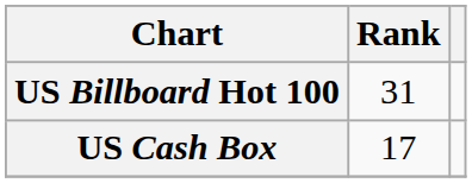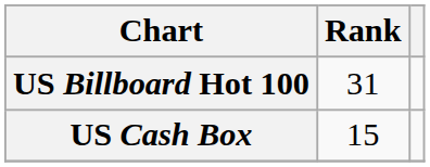 <table class="wikitable sortable plainrowheaders" style="text-align:center;">
 <tr>
 <th scope="col">Chart</th>
 <th scope="col">Rank</th>
 <th scope="col" class="unsortable"></th>
 </tr>
 <tr>
 <th scope="row">US <em>Billboard</em> Hot 100</th>
 <td>31</td>
 <td></td>
 </tr>
 <tr>
 <th scope="row">US <em>Cash Box</em></th>
-<td>17</td>
+<td>15</td>
 <td></td>
 </tr>
 <tr>
 </tr>
 </table>
